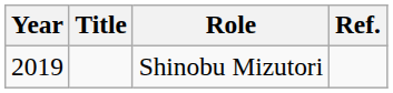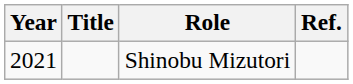 <table class="wikitable sortable plainrowheaders">
 <tr>
 <th scope="col">Year</th>
 <th scope="col">Title</th>
 <th scope="col">Role</th>
 <th scope="col" class="unsortable">Ref.</th>
 </tr>
 <tr>
-<td>2019</td>
+<td>2021</td>
 <td><em></em></td>
 <td>Shinobu Mizutori</td>
 <td></td>
 </tr>
 </table>
